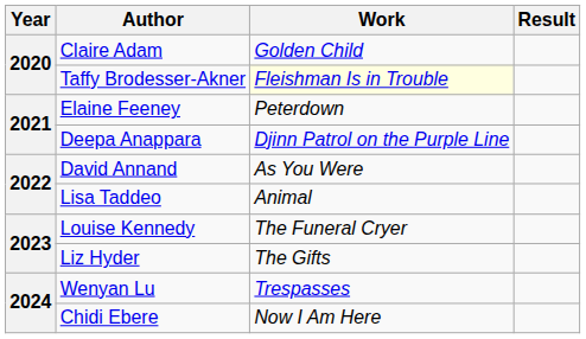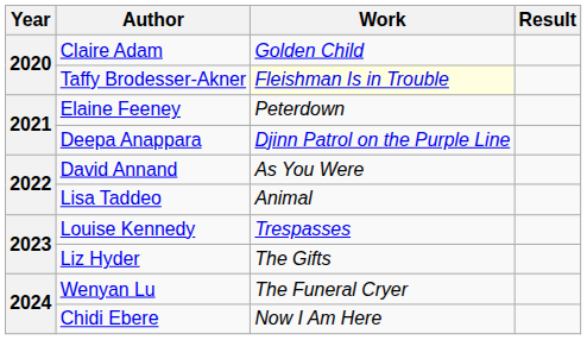 <table class="wikitable">
 <tr>
 <th>Year</th>
 <th>Author</th>
 <th>Work</th>
 <th>Result</th>
 </tr>
 <tr>
 <th rowspan="2"><strong>2020</strong></th>
 <td><a href='#'>Claire Adam</a></td>
 <td><em><a href='#'>Golden Child</a></em></td>
 <td></td>
 </tr>
 <tr>
 <td><a href='#'>Taffy Brodesser-Akner</a></td>
 <td style="background: lightyellow;"><em><a href='#'>Fleishman Is in Trouble</a></em></td>
 <td></td>
 </tr>
 <tr>
 <th rowspan="2"><strong>2021</strong></th>
 <td><a href='#'>Elaine Feeney</a></td>
 <td><em>Peterdown</em></td>
 <td></td>
 </tr>
 <tr>
 <td><a href='#'>Deepa Anappara</a></td>
 <td><em><a href='#'>Djinn Patrol on the Purple Line</a></em></td>
 <td></td>
 </tr>
 <tr>
 <th rowspan="2"><strong>2022</strong></th>
 <td><a href='#'>David Annand</a></td>
 <td><em>As You Were</em></td>
 <td></td>
 </tr>
 <tr>
 <td><a href='#'>Lisa Taddeo</a></td>
 <td><em>Animal</em></td>
 <td></td>
 </tr>
 <tr>
 <th rowspan="2"><strong>2023</strong></th>
 <td><a href='#'>Louise Kennedy</a></td>
-<td><em>The Funeral Cryer</em></td>
+<td><em><a href='#'>Trespasses</a></em></td>
 <td></td>
 </tr>
 <tr>
 <td><a href='#'>Liz Hyder</a></td>
 <td><em>The Gifts</em></td>
 <td></td>
 </tr>
 <tr>
 <th rowspan="2"><strong>2024</strong></th>
 <td><a href='#'>Wenyan Lu</a></td>
-<td><em><a href='#'>Trespasses</a></em></td>
+<td><em>The Funeral Cryer</em></td>
 <td></td>
 </tr>
 <tr>
 <td><a href='#'>Chidi Ebere</a></td>
 <td><em>Now I Am Here</em></td>
 <td></td>
 </tr>
 </table>
